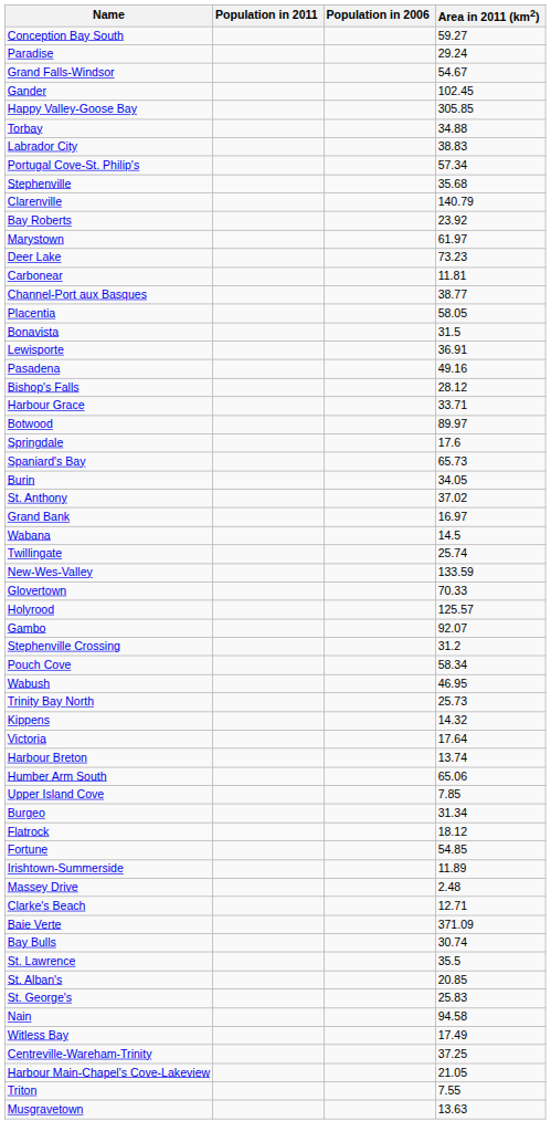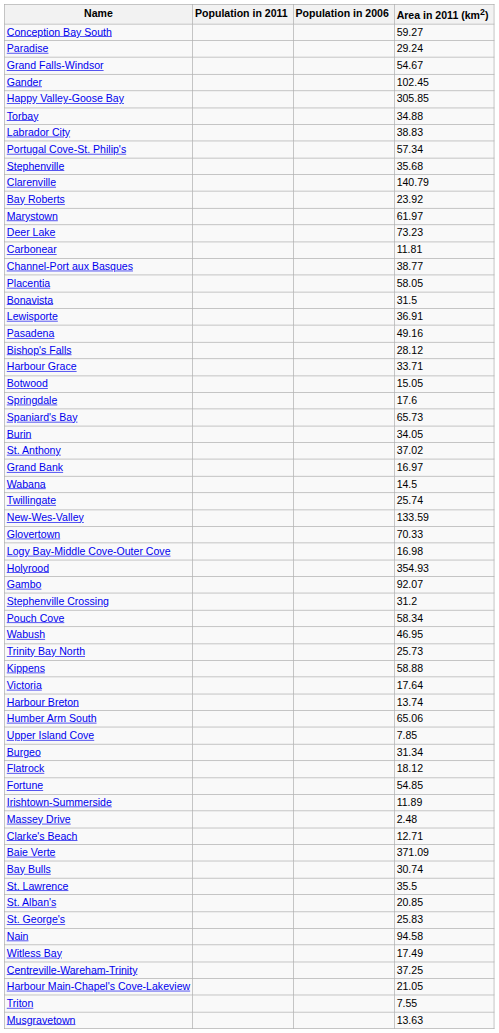 <table class="wikitable sortable">
 <tr>
 <th>Name</th>
 <th>Population in 2011 </th>
 <th>Population in 2006 </th>
 <th>Area in 2011 (km<sup>2</sup>) </th>
 </tr>
 <tr>
 <td><a href='#'>Conception Bay South</a></td>
 <td></td>
 <td></td>
 <td>59.27</td>
 </tr>
 <tr>
 <td><a href='#'>Paradise</a></td>
 <td></td>
 <td></td>
 <td>29.24</td>
 </tr>
 <tr>
 <td><a href='#'>Grand Falls-Windsor</a></td>
 <td></td>
 <td></td>
 <td>54.67</td>
 </tr>
 <tr>
 <td><a href='#'>Gander</a></td>
 <td></td>
 <td></td>
 <td>102.45</td>
 </tr>
 <tr>
 <td><a href='#'>Happy Valley-Goose Bay</a></td>
 <td></td>
 <td></td>
 <td>305.85</td>
 </tr>
 <tr>
 <td><a href='#'>Torbay</a></td>
 <td></td>
 <td></td>
 <td>34.88</td>
 </tr>
 <tr>
 <td><a href='#'>Labrador City</a></td>
 <td></td>
 <td></td>
 <td>38.83</td>
 </tr>
 <tr>
 <td><a href='#'>Portugal Cove-St. Philip's</a></td>
 <td></td>
 <td></td>
 <td>57.34</td>
 </tr>
 <tr>
 <td><a href='#'>Stephenville</a></td>
 <td></td>
 <td></td>
 <td>35.68</td>
 </tr>
 <tr>
 <td><a href='#'>Clarenville</a></td>
 <td></td>
 <td></td>
 <td>140.79</td>
 </tr>
 <tr>
 <td><a href='#'>Bay Roberts</a></td>
 <td></td>
 <td></td>
 <td>23.92</td>
 </tr>
 <tr>
 <td><a href='#'>Marystown</a></td>
 <td></td>
 <td></td>
 <td>61.97</td>
 </tr>
 <tr>
 <td><a href='#'>Deer Lake</a></td>
 <td></td>
 <td></td>
 <td>73.23</td>
 </tr>
 <tr>
 <td><a href='#'>Carbonear</a></td>
 <td></td>
 <td></td>
 <td>11.81</td>
 </tr>
 <tr>
 <td><a href='#'>Channel-Port aux Basques</a></td>
 <td></td>
 <td></td>
 <td>38.77</td>
 </tr>
 <tr>
 <td><a href='#'>Placentia</a></td>
 <td></td>
 <td></td>
 <td>58.05</td>
 </tr>
 <tr>
 <td><a href='#'>Bonavista</a></td>
 <td></td>
 <td></td>
 <td>31.5</td>
 </tr>
 <tr>
 <td><a href='#'>Lewisporte</a></td>
 <td></td>
 <td></td>
 <td>36.91</td>
 </tr>
 <tr>
 <td><a href='#'>Pasadena</a></td>
 <td></td>
 <td></td>
 <td>49.16</td>
 </tr>
 <tr>
 <td><a href='#'>Bishop's Falls</a></td>
 <td></td>
 <td></td>
 <td>28.12</td>
 </tr>
 <tr>
 <td><a href='#'>Harbour Grace</a></td>
 <td></td>
 <td></td>
 <td>33.71</td>
 </tr>
 <tr>
 <td><a href='#'>Botwood</a></td>
 <td></td>
 <td></td>
-<td>89.97</td>
+<td>15.05</td>
 </tr>
 <tr>
 <td><a href='#'>Springdale</a></td>
 <td></td>
 <td></td>
 <td>17.6</td>
 </tr>
 <tr>
 <td><a href='#'>Spaniard's Bay</a></td>
 <td></td>
 <td></td>
 <td>65.73</td>
 </tr>
 <tr>
 <td><a href='#'>Burin</a></td>
 <td></td>
 <td></td>
 <td>34.05</td>
 </tr>
 <tr>
 <td><a href='#'>St. Anthony</a></td>
 <td></td>
 <td></td>
 <td>37.02</td>
 </tr>
 <tr>
 <td><a href='#'>Grand Bank</a></td>
 <td></td>
 <td></td>
 <td>16.97</td>
 </tr>
 <tr>
 <td><a href='#'>Wabana</a></td>
 <td></td>
 <td></td>
 <td>14.5</td>
 </tr>
 <tr>
 <td><a href='#'>Twillingate</a></td>
 <td></td>
 <td></td>
 <td>25.74</td>
 </tr>
 <tr>
 <td><a href='#'>New-Wes-Valley</a></td>
 <td></td>
 <td></td>
 <td>133.59</td>
 </tr>
 <tr>
 <td><a href='#'>Glovertown</a></td>
 <td></td>
 <td></td>
 <td>70.33</td>
 </tr>
 <tr>
+<td><a href='#'>Logy Bay-Middle Cove-Outer Cove</a></td>
+<td></td>
+<td></td>
+<td>16.98</td>
+</tr>
+<tr>
 <td><a href='#'>Holyrood</a></td>
 <td></td>
 <td></td>
-<td>125.57</td>
+<td>354.93</td>
 </tr>
 <tr>
 <td><a href='#'>Gambo</a></td>
 <td></td>
 <td></td>
 <td>92.07</td>
 </tr>
 <tr>
 <td><a href='#'>Stephenville Crossing</a></td>
 <td></td>
 <td></td>
 <td>31.2</td>
 </tr>
 <tr>
 <td><a href='#'>Pouch Cove</a></td>
 <td></td>
 <td></td>
 <td>58.34</td>
 </tr>
 <tr>
 <td><a href='#'>Wabush</a></td>
 <td></td>
 <td></td>
 <td>46.95</td>
 </tr>
 <tr>
 <td><a href='#'>Trinity Bay North</a></td>
 <td></td>
 <td></td>
 <td>25.73</td>
 </tr>
 <tr>
 <td><a href='#'>Kippens</a></td>
 <td></td>
 <td></td>
-<td>14.32</td>
+<td>58.88</td>
 </tr>
 <tr>
 <td><a href='#'>Victoria</a></td>
 <td></td>
 <td></td>
 <td>17.64</td>
 </tr>
 <tr>
 <td><a href='#'>Harbour Breton</a></td>
 <td></td>
 <td></td>
 <td>13.74</td>
 </tr>
 <tr>
 <td><a href='#'>Humber Arm South</a></td>
 <td></td>
 <td></td>
 <td>65.06</td>
 </tr>
 <tr>
 <td><a href='#'>Upper Island Cove</a></td>
 <td></td>
 <td></td>
 <td>7.85</td>
 </tr>
 <tr>
 <td><a href='#'>Burgeo</a></td>
 <td></td>
 <td></td>
 <td>31.34</td>
 </tr>
 <tr>
 <td><a href='#'>Flatrock</a></td>
 <td></td>
 <td></td>
 <td>18.12</td>
 </tr>
 <tr>
 <td><a href='#'>Fortune</a></td>
 <td></td>
 <td></td>
 <td>54.85</td>
 </tr>
 <tr>
 <td><a href='#'>Irishtown-Summerside</a></td>
 <td></td>
 <td></td>
 <td>11.89</td>
 </tr>
 <tr>
 <td><a href='#'>Massey Drive</a></td>
 <td></td>
 <td></td>
 <td>2.48</td>
 </tr>
 <tr>
 <td><a href='#'>Clarke's Beach</a></td>
 <td></td>
 <td></td>
 <td>12.71</td>
 </tr>
 <tr>
 <td><a href='#'>Baie Verte</a></td>
 <td></td>
 <td></td>
 <td>371.09</td>
 </tr>
 <tr>
 <td><a href='#'>Bay Bulls</a></td>
 <td></td>
 <td></td>
 <td>30.74</td>
 </tr>
 <tr>
 <td><a href='#'>St. Lawrence</a></td>
 <td></td>
 <td></td>
 <td>35.5</td>
 </tr>
 <tr>
 <td><a href='#'>St. Alban's</a></td>
 <td></td>
 <td></td>
 <td>20.85</td>
 </tr>
 <tr>
 <td><a href='#'>St. George's</a></td>
 <td></td>
 <td></td>
 <td>25.83</td>
 </tr>
 <tr>
 <td><a href='#'>Nain</a></td>
 <td></td>
 <td></td>
 <td>94.58</td>
 </tr>
 <tr>
 <td><a href='#'>Witless Bay</a></td>
 <td></td>
 <td></td>
 <td>17.49</td>
 </tr>
 <tr>
 <td><a href='#'>Centreville-Wareham-Trinity</a></td>
 <td></td>
 <td></td>
 <td>37.25</td>
 </tr>
 <tr>
 <td><a href='#'>Harbour Main-Chapel's Cove-Lakeview</a></td>
 <td></td>
 <td></td>
 <td>21.05</td>
 </tr>
 <tr>
 <td><a href='#'>Triton</a></td>
 <td></td>
 <td></td>
 <td>7.55</td>
 </tr>
 <tr>
 <td><a href='#'>Musgravetown</a></td>
 <td></td>
 <td></td>
 <td>13.63</td>
 </tr>
 </table>
